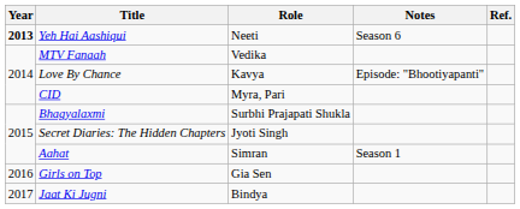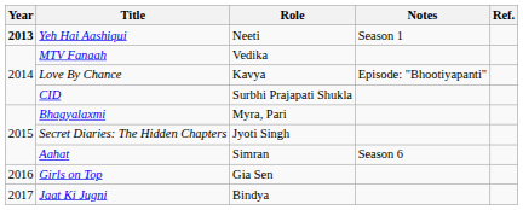 <table class="wikitable sortable">
 <tr>
 <th>Year</th>
 <th>Title</th>
 <th>Role</th>
 <th>Notes</th>
 <th>Ref.</th>
 </tr>
 <tr>
 <td><strong>2013</strong></td>
 <td><em><a href='#'>Yeh Hai Aashiqui</a></em></td>
 <td>Neeti</td>
-<td>Season 6</td>
+<td>Season 1</td>
 <td></td>
 </tr>
 <tr>
 <td rowspan="3">2014</td>
 <td><em><a href='#'>MTV Fanaah</a></em></td>
 <td>Vedika</td>
 <td></td>
 <td></td>
 </tr>
 <tr>
 <td><em>Love By Chance</em></td>
 <td>Kavya</td>
 <td>Episode: "Bhootiyapanti"</td>
 <td></td>
 </tr>
 <tr>
 <td><em><a href='#'>CID</a></em></td>
-<td>Myra, Pari</td>
+<td>Surbhi Prajapati Shukla</td>
 <td></td>
 <td></td>
 </tr>
 <tr>
 <td rowspan="3">2015</td>
 <td><em><a href='#'>Bhagyalaxmi</a></em></td>
-<td>Surbhi Prajapati Shukla</td>
+<td>Myra, Pari</td>
 <td></td>
 <td></td>
 </tr>
 <tr>
 <td><em>Secret Diaries: The Hidden Chapters</em></td>
 <td>Jyoti Singh</td>
 <td></td>
 <td></td>
 </tr>
 <tr>
 <td><em><a href='#'>Aahat</a></em></td>
 <td>Simran</td>
-<td>Season 1</td>
+<td>Season 6</td>
 <td></td>
 </tr>
 <tr>
 <td>2016</td>
 <td><em><a href='#'>Girls on Top</a></em></td>
 <td>Gia Sen</td>
 <td></td>
 <td></td>
 </tr>
 <tr>
 <td>2017</td>
 <td><em><a href='#'>Jaat Ki Jugni</a></em></td>
 <td>Bindya</td>
 <td></td>
 <td></td>
 </tr>
 </table>
